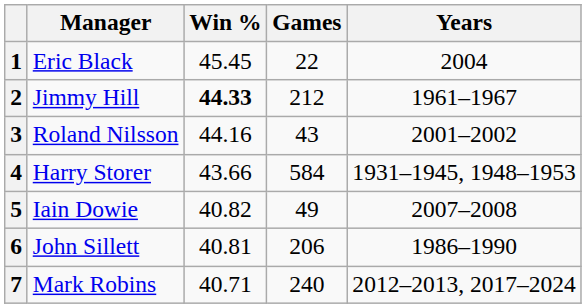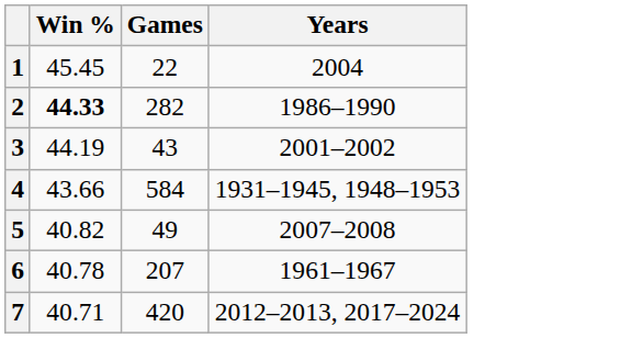 <table class="wikitable" style="text-align:center">
 <tr>
 <th></th>
-<th>Manager</th>
 <th>Win %</th>
 <th>Games</th>
 <th>Years</th>
 </tr>
 <tr>
 <th>1</th>
-<td align=left> <a href='#'>Eric Black</a></td>
 <td>45.45</td>
 <td>22</td>
 <td>2004</td>
 </tr>
 <tr>
 <th>2</th>
-<td align=left> <a href='#'>Jimmy Hill</a></td>
 <td><strong>44.33</strong></td>
-<td>212</td>
-<td>1961–1967</td>
+<td>282</td>
+<td>1986–1990</td>
 </tr>
 <tr>
 <th>3</th>
-<td align=left> <a href='#'>Roland Nilsson</a></td>
-<td>44.16</td>
+<td>44.19</td>
 <td>43</td>
 <td>2001–2002</td>
 </tr>
 <tr>
 <th>4</th>
-<td align=left> <a href='#'>Harry Storer</a></td>
 <td>43.66</td>
 <td>584</td>
 <td>1931–1945, 1948–1953</td>
 </tr>
 <tr>
 <th>5</th>
-<td align=left> <a href='#'>Iain Dowie</a></td>
 <td>40.82</td>
 <td>49</td>
 <td>2007–2008</td>
 </tr>
 <tr>
 <th>6</th>
-<td align=left> <a href='#'>John Sillett</a></td>
-<td>40.81</td>
-<td>206</td>
-<td>1986–1990</td>
+<td>40.78</td>
+<td>207</td>
+<td>1961–1967</td>
 </tr>
 <tr>
 <th>7</th>
-<td align=left> <a href='#'>Mark Robins</a></td>
 <td>40.71</td>
-<td>240</td>
+<td>420</td>
 <td>2012–2013, 2017–2024</td>
 </tr>
 </table>
